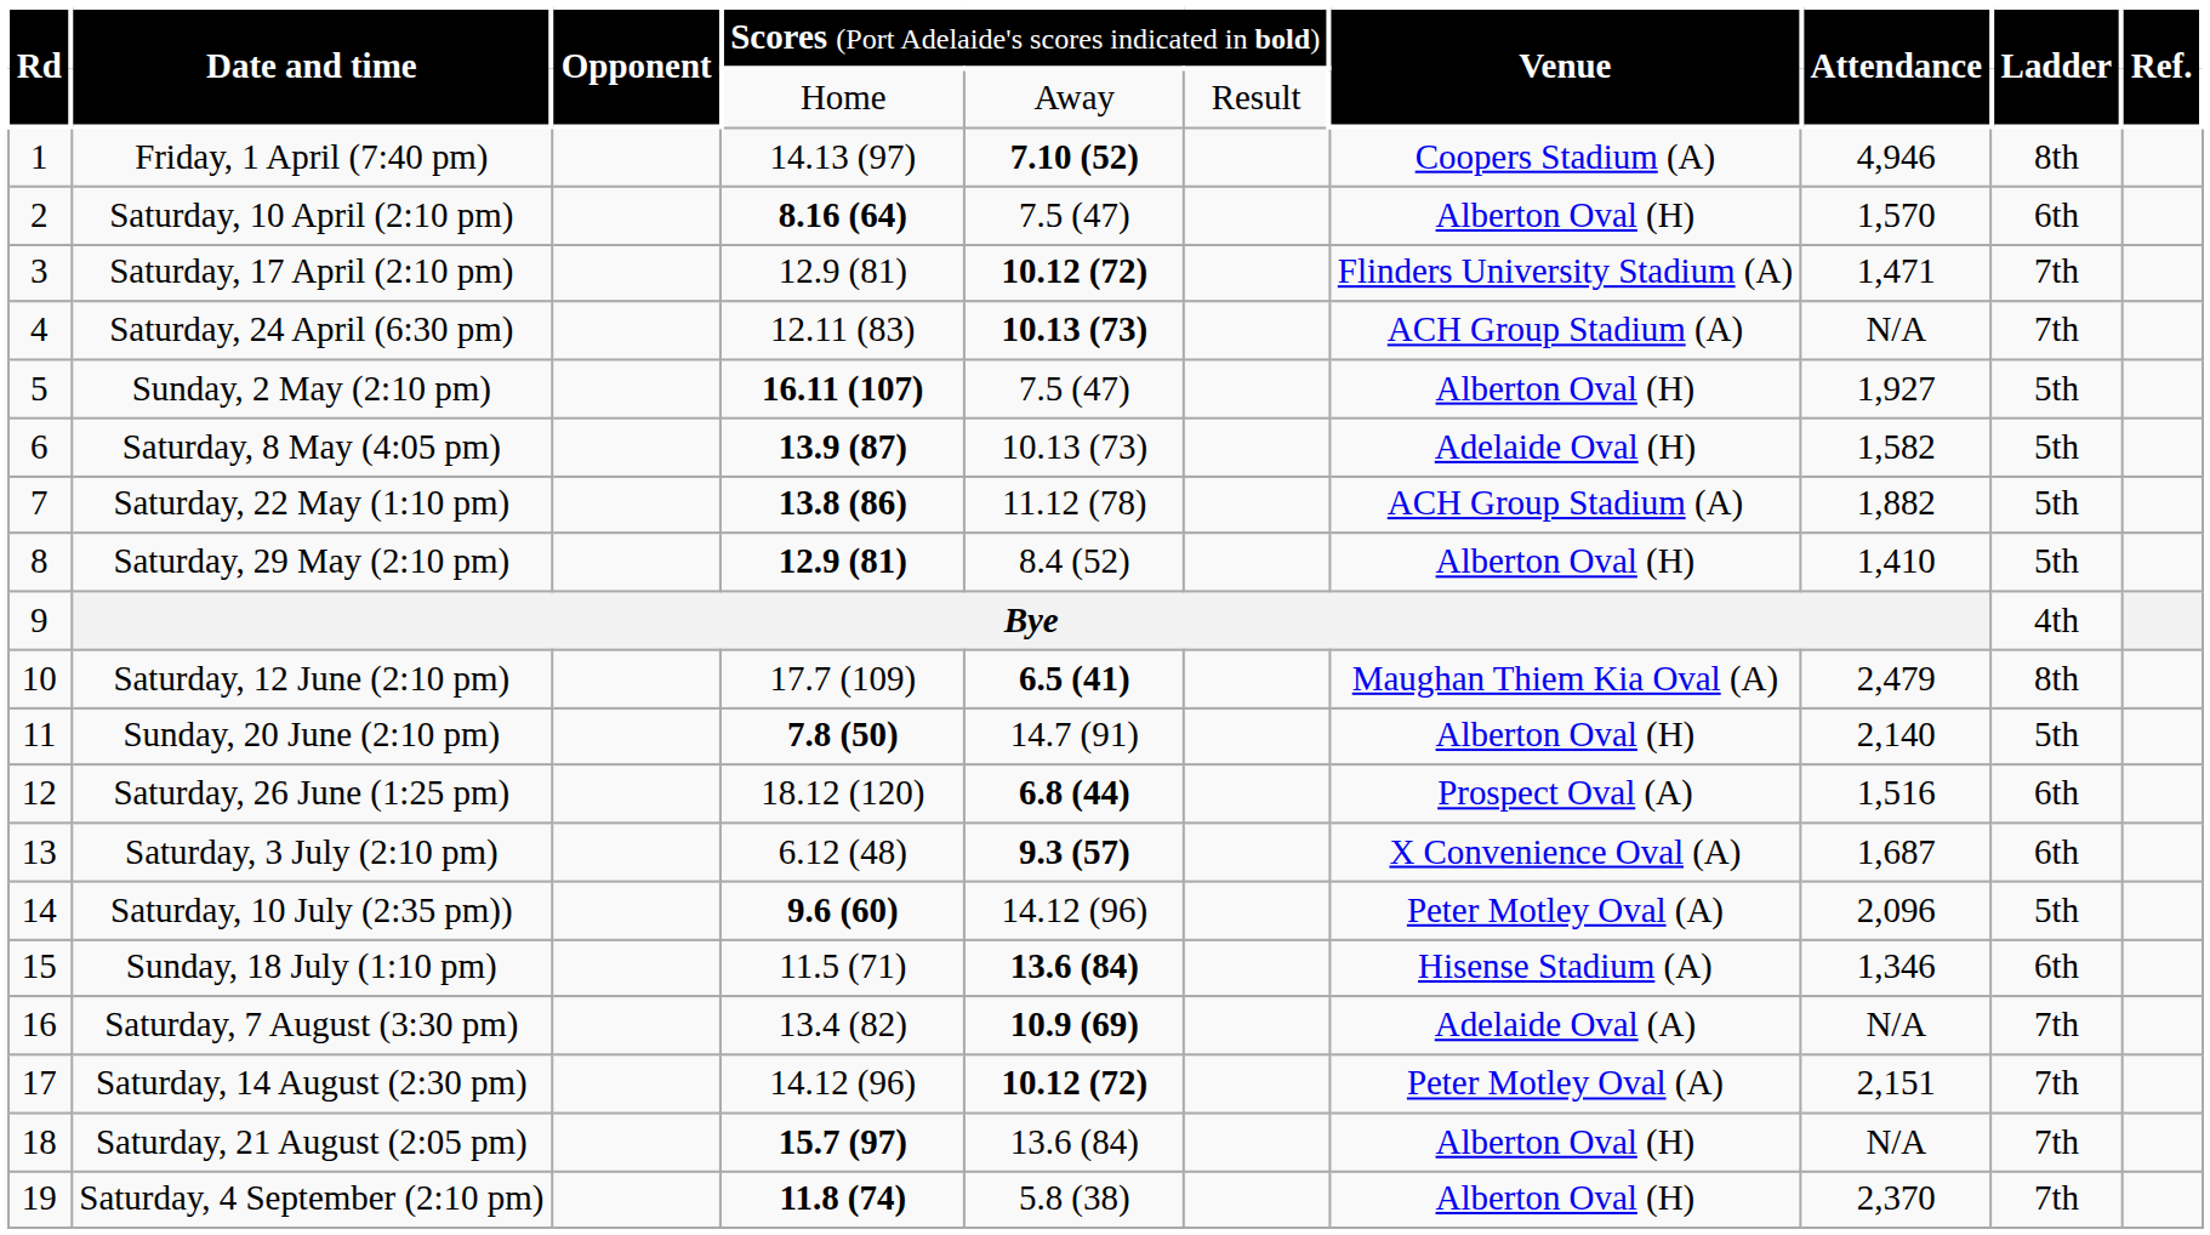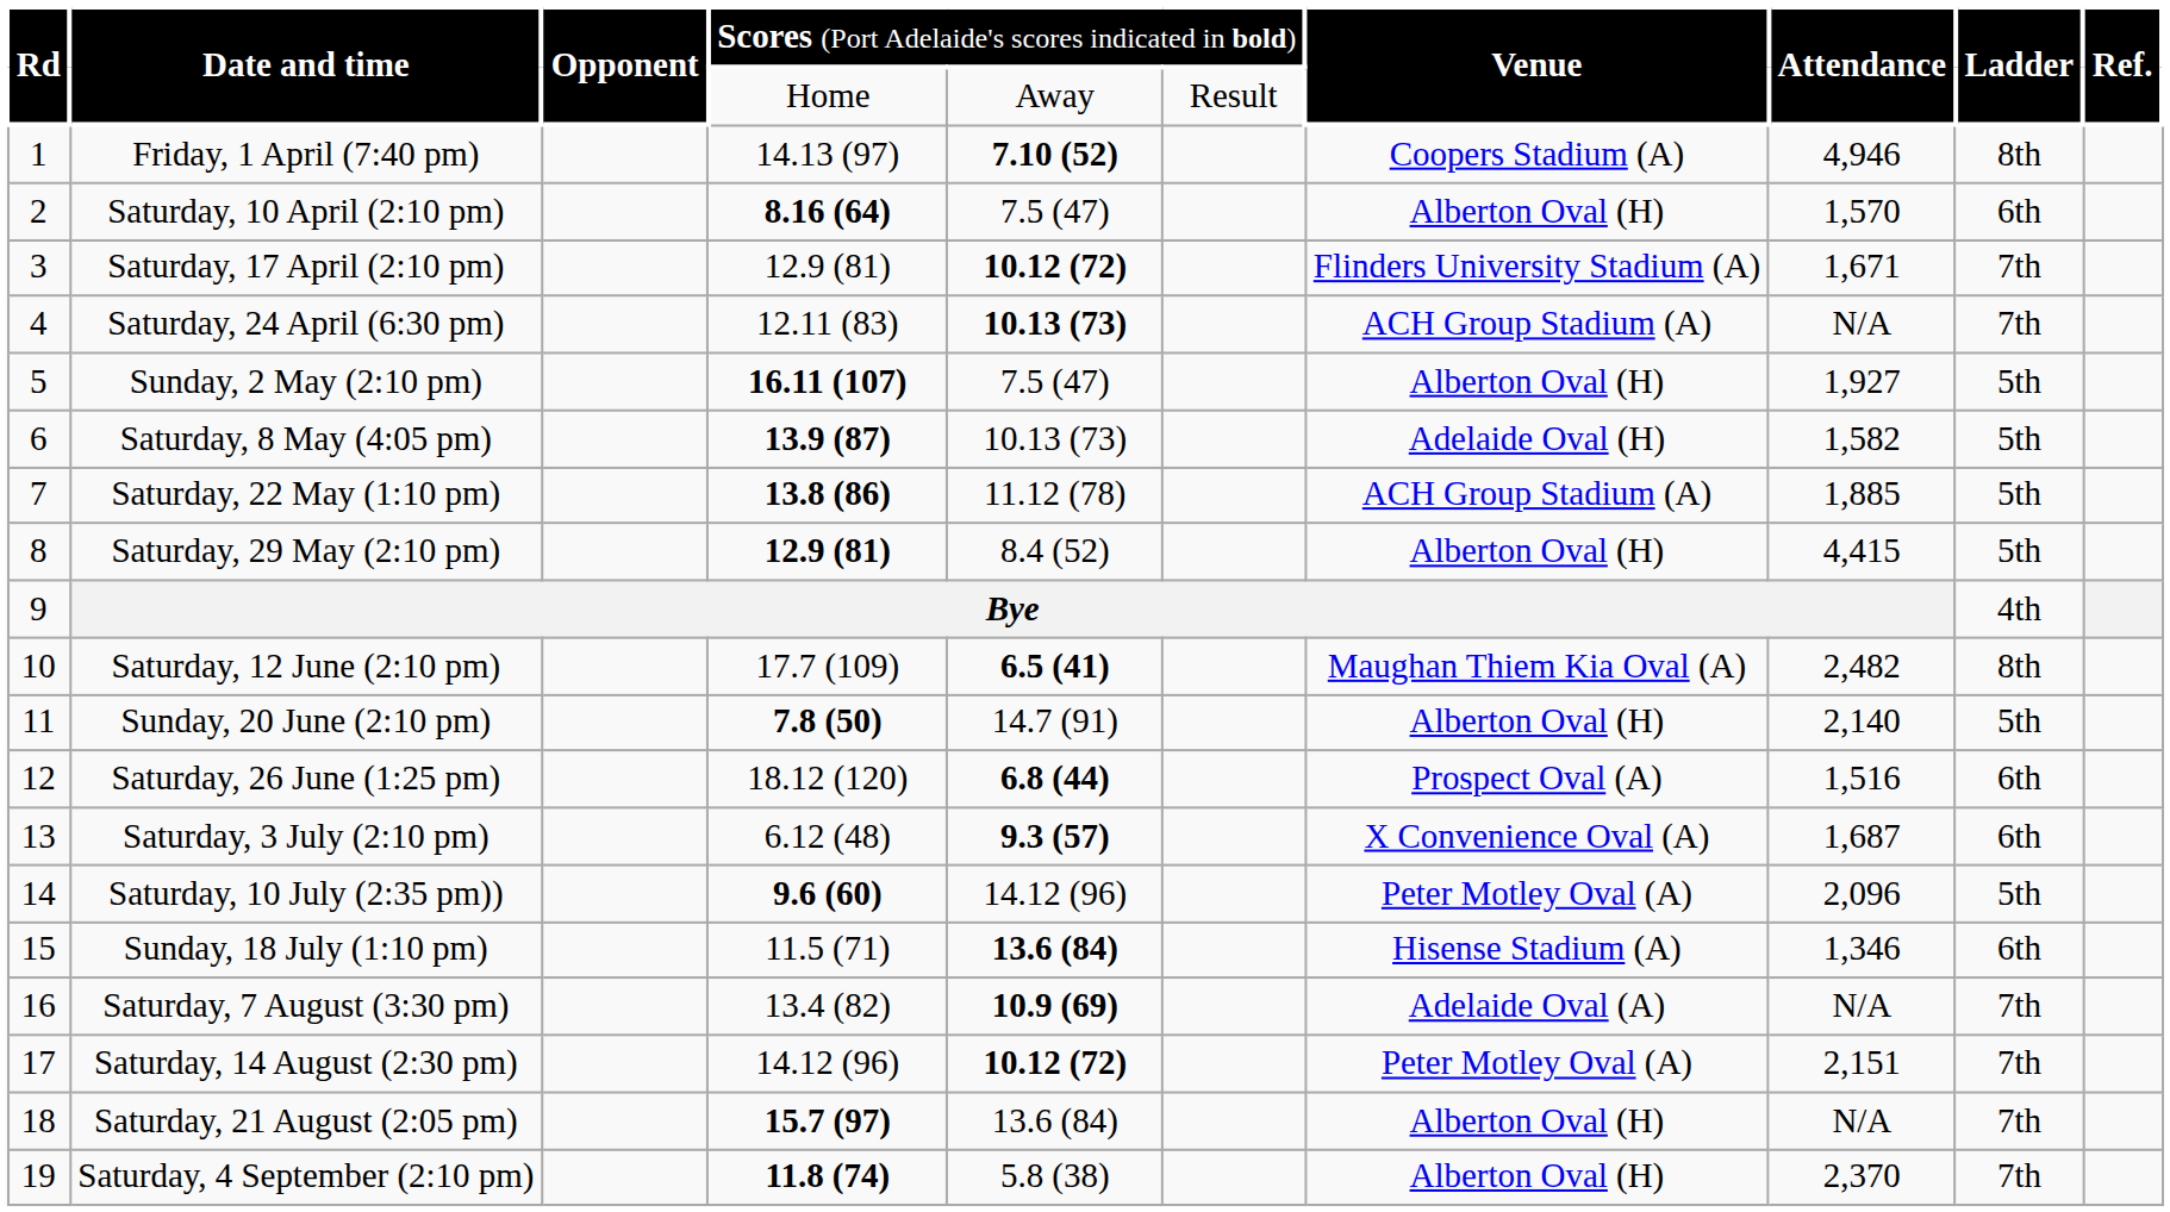 <table class="wikitable" style="font-size:90%; text-align:center;">
 <tr>
 <td style="background:black; color:white; border: solid #FFFFFF 2px" rowspan=2><strong>Rd</strong></td>
 <td style="background:black; color:white; border: solid #FFFFFF 2px" rowspan=2><strong>Date and time</strong></td>
 <td style="background:black; color:white; border: solid #FFFFFF 2px" rowspan=2><strong>Opponent</strong></td>
 <td style="background:black; color:white; border: solid #FFFFFF 2px" colspan=3><strong>Scores</strong> <small>(Port Adelaide's scores indicated in <strong>bold</strong>)</small></td>
 <td style="background:black; color:white; border: solid #FFFFFF 2px" rowspan=2><strong>Venue</strong></td>
 <td style="background:black; color:white; border: solid #FFFFFF 2px" rowspan=2><strong>Attendance</strong></td>
 <td style="background:black; color:white; border: solid #FFFFFF 2px" rowspan=2><strong>Ladder</strong></td>
 <td style="background:black; color:white; border: solid #FFFFFF 2px" rowspan=2><strong>Ref.</strong></td>
 </tr>
 <tr>
 <td>Home</td>
 <td>Away</td>
 <td>Result</td>
 </tr>
 <tr>
 <td>1</td>
 <td>Friday, 1 April (7:40 pm)</td>
 <td></td>
 <td>14.13 (97)</td>
 <td><strong>7.10 (52)</strong></td>
 <td></td>
 <td><a href='#'>Coopers Stadium</a> (A)</td>
 <td>4,946</td>
 <td>8th</td>
 <td></td>
 </tr>
 <tr>
 <td>2</td>
 <td>Saturday, 10 April (2:10 pm)</td>
 <td></td>
 <td><strong>8.16 (64)</strong></td>
 <td>7.5 (47)</td>
 <td></td>
 <td><a href='#'>Alberton Oval</a> (H)</td>
 <td>1,570</td>
 <td>6th</td>
 <td></td>
 </tr>
 <tr>
 <td>3</td>
 <td>Saturday, 17 April (2:10 pm)</td>
 <td></td>
 <td>12.9 (81)</td>
 <td><strong>10.12 (72)</strong></td>
 <td></td>
 <td><a href='#'>Flinders University Stadium</a> (A)</td>
-<td>1,471</td>
+<td>1,671</td>
 <td>7th</td>
 <td></td>
 </tr>
 <tr>
 <td>4</td>
 <td>Saturday, 24 April (6:30 pm)</td>
 <td></td>
 <td>12.11 (83)</td>
 <td><strong>10.13 (73)</strong></td>
 <td></td>
 <td><a href='#'>ACH Group Stadium</a> (A)</td>
 <td>N/A</td>
 <td>7th</td>
 <td></td>
 </tr>
 <tr>
 <td>5</td>
 <td>Sunday, 2 May (2:10 pm)</td>
 <td></td>
 <td><strong>16.11 (107)</strong></td>
 <td>7.5 (47)</td>
 <td></td>
 <td><a href='#'>Alberton Oval</a> (H)</td>
 <td>1,927</td>
 <td>5th</td>
 <td></td>
 </tr>
 <tr>
 <td>6</td>
 <td>Saturday, 8 May (4:05 pm)</td>
 <td></td>
 <td><strong>13.9 (87)</strong></td>
 <td>10.13 (73)</td>
 <td></td>
 <td><a href='#'>Adelaide Oval</a> (H)</td>
 <td>1,582</td>
 <td>5th</td>
 <td></td>
 </tr>
 <tr>
 <td>7</td>
 <td>Saturday, 22 May (1:10 pm)</td>
 <td></td>
 <td><strong>13.8 (86)</strong></td>
 <td>11.12 (78)</td>
 <td></td>
 <td><a href='#'>ACH Group Stadium</a> (A)</td>
-<td>1,882</td>
+<td>1,885</td>
 <td>5th</td>
 <td></td>
 </tr>
 <tr>
 <td>8</td>
 <td>Saturday, 29 May (2:10 pm)</td>
 <td></td>
 <td><strong>12.9 (81)</strong></td>
 <td>8.4 (52)</td>
 <td></td>
 <td><a href='#'>Alberton Oval</a> (H)</td>
-<td>1,410</td>
+<td>4,415</td>
 <td>5th</td>
 <td></td>
 </tr>
 <tr>
 <td>9</td>
 <th colspan=7><span><em>Bye</em></span></th>
 <td>4th</td>
 <th colspan=1><span></span></th>
 </tr>
 <tr>
 <td>10</td>
 <td>Saturday, 12 June (2:10 pm)</td>
 <td></td>
 <td>17.7 (109)</td>
 <td><strong>6.5 (41)</strong></td>
 <td></td>
 <td><a href='#'>Maughan Thiem Kia Oval</a> (A)</td>
-<td>2,479</td>
+<td>2,482</td>
 <td>8th</td>
 <td></td>
 </tr>
 <tr>
 <td>11</td>
 <td>Sunday, 20 June (2:10 pm)</td>
 <td></td>
 <td><strong>7.8 (50)</strong></td>
 <td>14.7 (91)</td>
 <td></td>
 <td><a href='#'>Alberton Oval</a> (H)</td>
 <td>2,140</td>
 <td>5th</td>
 <td></td>
 </tr>
 <tr>
 <td>12</td>
 <td>Saturday, 26 June (1:25 pm)</td>
 <td></td>
 <td>18.12 (120)</td>
 <td><strong>6.8 (44)</strong></td>
 <td></td>
 <td><a href='#'>Prospect Oval</a> (A)</td>
 <td>1,516</td>
 <td>6th</td>
 <td></td>
 </tr>
 <tr>
 <td>13</td>
 <td>Saturday, 3 July (2:10 pm)</td>
 <td></td>
 <td>6.12 (48)</td>
 <td><strong>9.3 (57)</strong></td>
 <td></td>
 <td><a href='#'>X Convenience Oval</a> (A)</td>
 <td>1,687</td>
 <td>6th</td>
 <td></td>
 </tr>
 <tr>
 <td>14</td>
 <td>Saturday, 10 July (2:35 pm))</td>
 <td></td>
 <td><strong>9.6 (60)</strong></td>
 <td>14.12 (96)</td>
 <td></td>
 <td><a href='#'>Peter Motley Oval</a> (A)</td>
 <td>2,096</td>
 <td>5th</td>
 <td></td>
 </tr>
 <tr>
 <td>15</td>
 <td>Sunday, 18 July (1:10 pm)</td>
 <td></td>
 <td>11.5 (71)</td>
 <td><strong>13.6 (84)</strong></td>
 <td></td>
 <td><a href='#'>Hisense Stadium</a> (A)</td>
 <td>1,346</td>
 <td>6th</td>
 <td></td>
 </tr>
 <tr>
 <td>16</td>
 <td>Saturday, 7 August (3:30 pm)</td>
 <td></td>
 <td>13.4 (82)</td>
 <td><strong>10.9 (69)</strong></td>
 <td></td>
 <td><a href='#'>Adelaide Oval</a> (A)</td>
 <td>N/A</td>
 <td>7th</td>
 <td></td>
 </tr>
 <tr>
 <td>17</td>
 <td>Saturday, 14 August (2:30 pm)</td>
 <td></td>
 <td>14.12 (96)</td>
 <td><strong>10.12 (72)</strong></td>
 <td></td>
 <td><a href='#'>Peter Motley Oval</a> (A)</td>
 <td>2,151</td>
 <td>7th</td>
 <td></td>
 </tr>
 <tr>
 <td>18</td>
 <td>Saturday, 21 August (2:05 pm)</td>
 <td></td>
 <td><strong>15.7 (97)</strong></td>
 <td>13.6 (84)</td>
 <td></td>
 <td><a href='#'>Alberton Oval</a> (H)</td>
 <td>N/A</td>
 <td>7th</td>
 <td></td>
 </tr>
 <tr>
 <td>19</td>
 <td>Saturday, 4 September (2:10 pm)</td>
 <td></td>
 <td><strong>11.8 (74)</strong></td>
 <td>5.8 (38)</td>
 <td></td>
 <td><a href='#'>Alberton Oval</a> (H)</td>
 <td>2,370</td>
 <td>7th</td>
 <td></td>
 </tr>
 </table>
